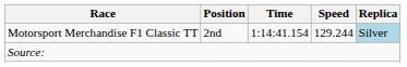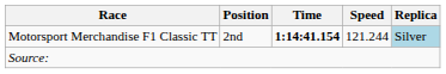 <table class="wikitable">
 <tr>
 <th>Race</th>
 <th>Position</th>
 <th>Time</th>
 <th>Speed</th>
 <th>Replica</th>
 </tr>
 <tr>
 <td>Motorsport Merchandise F1 Classic TT</td>
 <td>2nd</td>
-<td>1:14:41.154</td>
-<td>129.244</td>
+<td><strong>1:14:41.154</strong></td>
+<td>121.244</td>
 <td style="background: lightblue;">Silver</td>
 </tr>
 <tr>
 <td colspan=5><em>Source:</em></td>
 </tr>
 </table>
